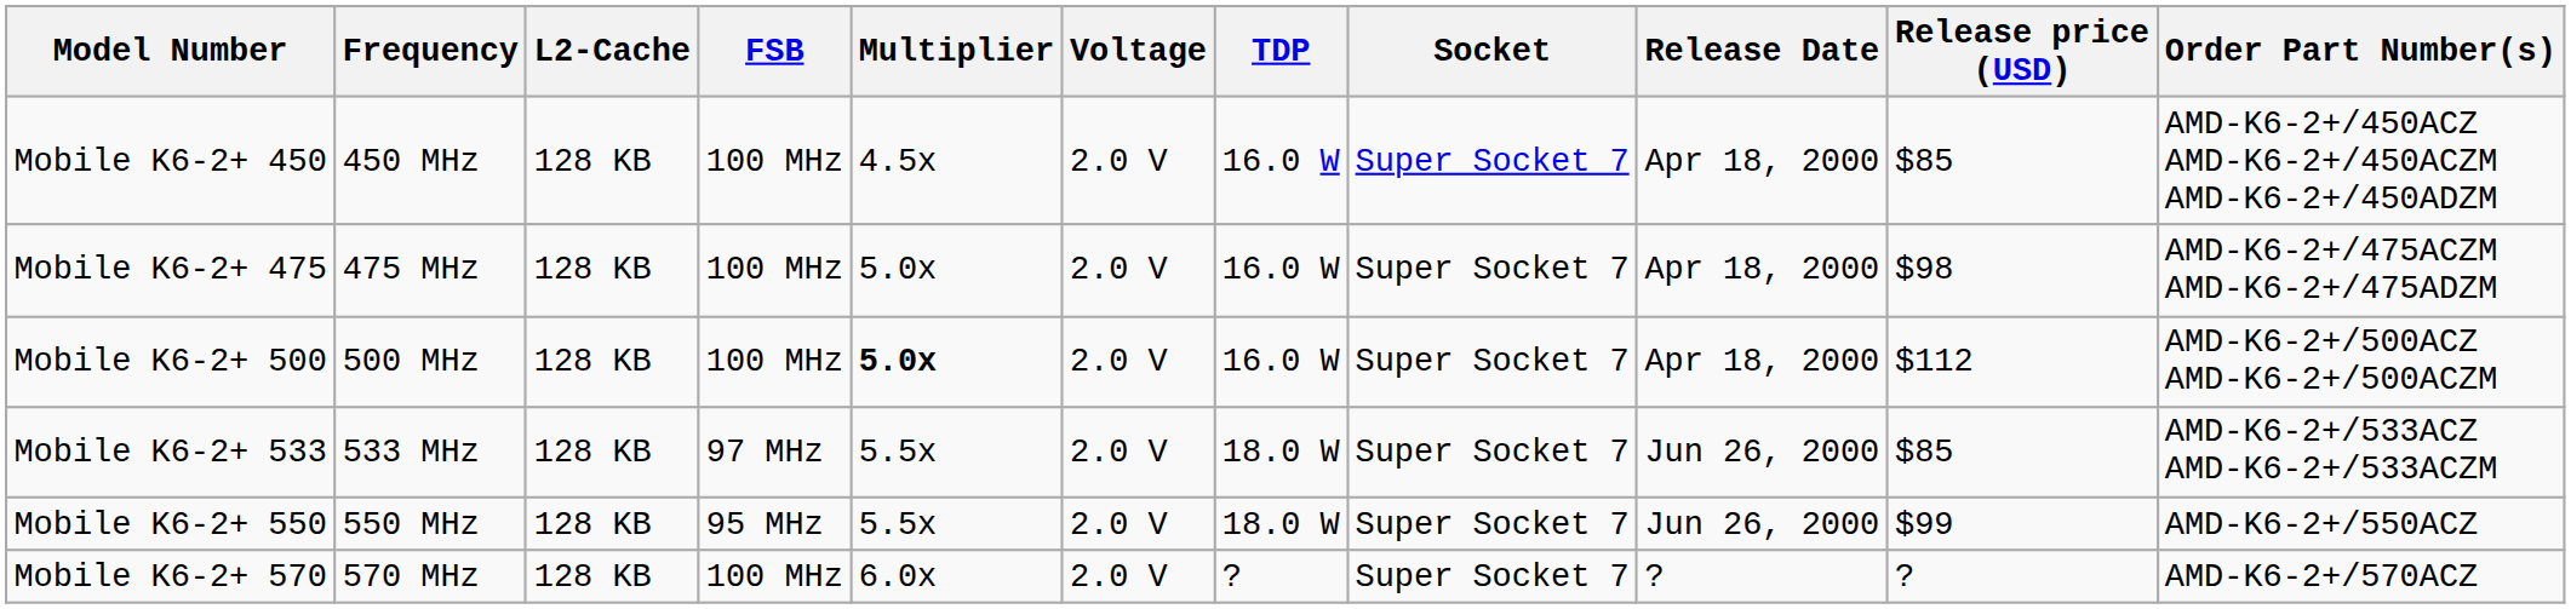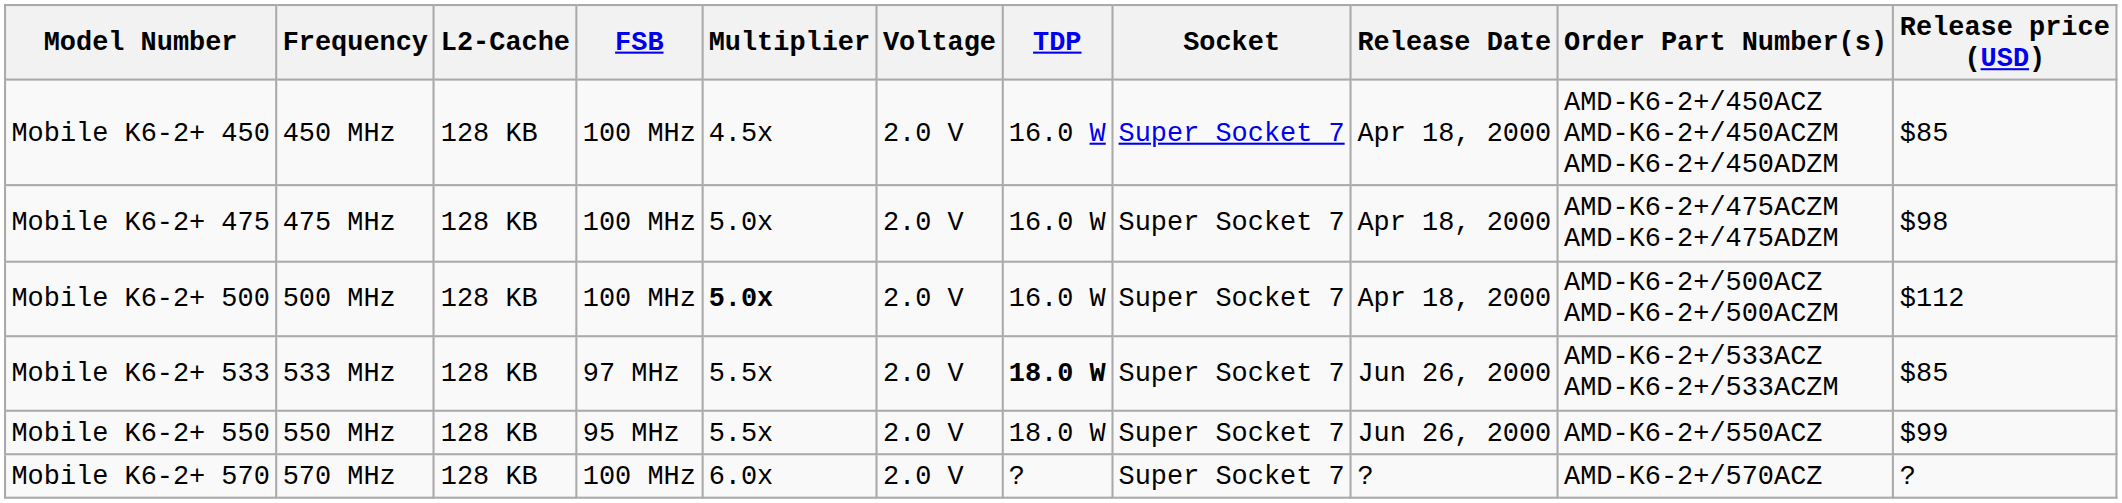 <table class="wikitable">
 <tr>
 <th>Model Number</th>
 <th>Frequency</th>
 <th>L2-Cache</th>
 <th><a href='#'>FSB</a></th>
 <th>Multiplier</th>
 <th>Voltage</th>
 <th><a href='#'>TDP</a></th>
 <th>Socket</th>
 <th>Release Date</th>
+<th>Order Part Number(s)</th>
 <th>Release price<br>(<a href='#'>USD</a>)</th>
-<th>Order Part Number(s)</th>
 </tr>
 <tr>
 <td>Mobile K6-2+ 450</td>
 <td>450 MHz</td>
 <td>128 KB</td>
 <td>100 MHz</td>
 <td>4.5x</td>
 <td>2.0 V</td>
 <td>16.0 <a href='#'>W</a></td>
 <td><a href='#'>Super Socket 7</a></td>
 <td>Apr 18, 2000</td>
+<td>AMD-K6-2+/450ACZ<br>AMD-K6-2+/450ACZM<br>AMD-K6-2+/450ADZM</td>
 <td>$85</td>
-<td>AMD-K6-2+/450ACZ<br>AMD-K6-2+/450ACZM<br>AMD-K6-2+/450ADZM</td>
 </tr>
 <tr>
 <td>Mobile K6-2+ 475</td>
 <td>475 MHz</td>
 <td>128 KB</td>
 <td>100 MHz</td>
 <td>5.0x</td>
 <td>2.0 V</td>
 <td>16.0 W</td>
 <td>Super Socket 7</td>
 <td>Apr 18, 2000</td>
+<td>AMD-K6-2+/475ACZM<br>AMD-K6-2+/475ADZM</td>
 <td>$98</td>
-<td>AMD-K6-2+/475ACZM<br>AMD-K6-2+/475ADZM</td>
 </tr>
 <tr>
 <td>Mobile K6-2+ 500</td>
 <td>500 MHz</td>
 <td>128 KB</td>
 <td>100 MHz</td>
 <td><strong>5.0x</strong></td>
 <td>2.0 V</td>
 <td>16.0 W</td>
 <td>Super Socket 7</td>
 <td>Apr 18, 2000</td>
+<td>AMD-K6-2+/500ACZ<br>AMD-K6-2+/500ACZM</td>
 <td>$112</td>
-<td>AMD-K6-2+/500ACZ<br>AMD-K6-2+/500ACZM</td>
 </tr>
 <tr>
 <td>Mobile K6-2+ 533</td>
 <td>533 MHz</td>
 <td>128 KB</td>
 <td>97 MHz</td>
 <td>5.5x</td>
 <td>2.0 V</td>
-<td>18.0 W</td>
+<td><strong>18.0 W</strong></td>
 <td>Super Socket 7</td>
 <td>Jun 26, 2000</td>
+<td>AMD-K6-2+/533ACZ<br>AMD-K6-2+/533ACZM</td>
 <td>$85</td>
-<td>AMD-K6-2+/533ACZ<br>AMD-K6-2+/533ACZM</td>
 </tr>
 <tr>
 <td>Mobile K6-2+ 550</td>
 <td>550 MHz</td>
 <td>128 KB</td>
 <td>95 MHz</td>
 <td>5.5x</td>
 <td>2.0 V</td>
 <td>18.0 W</td>
 <td>Super Socket 7</td>
 <td>Jun 26, 2000</td>
+<td>AMD-K6-2+/550ACZ</td>
 <td>$99</td>
-<td>AMD-K6-2+/550ACZ</td>
 </tr>
 <tr>
 <td>Mobile K6-2+ 570</td>
 <td>570 MHz</td>
 <td>128 KB</td>
 <td>100 MHz</td>
 <td>6.0x</td>
 <td>2.0 V</td>
 <td>?</td>
 <td>Super Socket 7</td>
 <td>?</td>
+<td>AMD-K6-2+/570ACZ</td>
 <td>?</td>
-<td>AMD-K6-2+/570ACZ</td>
 </tr>
 </table>
